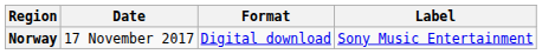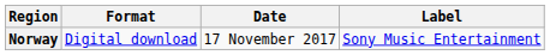 <table class="wikitable plainrowheaders">
 <tr>
 <th scope="col">Region</th>
+<th scope="col">Format</th>
 <th scope="col">Date</th>
-<th scope="col">Format</th>
 <th scope="col">Label</th>
 </tr>
 <tr>
 <th scope="row">Norway</th>
+<td><a href='#'>Digital download</a></td>
 <td>17 November 2017</td>
-<td><a href='#'>Digital download</a></td>
 <td><a href='#'>Sony Music Entertainment</a></td>
 </tr>
 </table>
